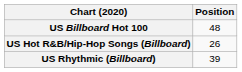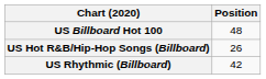 <table class="wikitable sortable plainrowheaders" style="text-align:center">
 <tr>
 <th scope="col">Chart (2020)</th>
 <th scope="col">Position</th>
 </tr>
 <tr>
 <th scope="row">US <em>Billboard</em> Hot 100</th>
 <td>48</td>
 </tr>
 <tr>
 <th scope="row">US Hot R&B/Hip-Hop Songs (<em>Billboard</em>)</th>
 <td>26</td>
 </tr>
 <tr>
 <th scope="row">US Rhythmic (<em>Billboard</em>)</th>
-<td>39</td>
+<td>42</td>
 </tr>
 </table>
